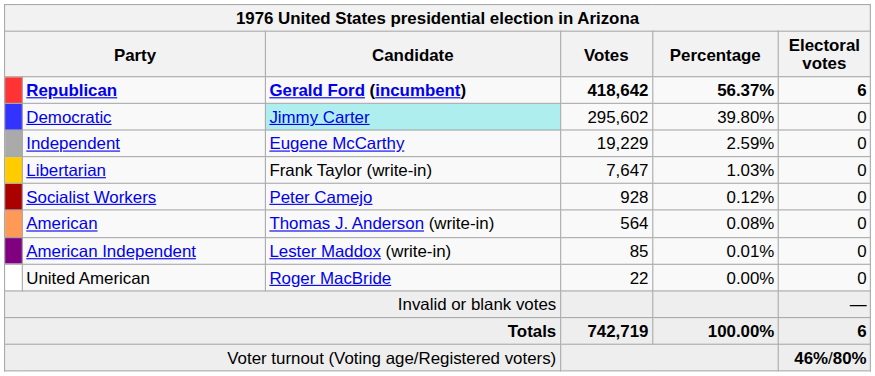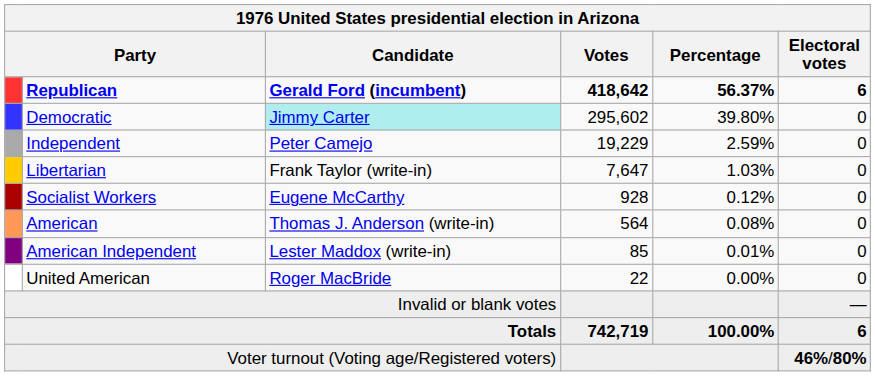 <table class="wikitable" style="font-size: 95%;">
 <tr>
 <th colspan="6">1976 United States presidential election in Arizona</th>
 </tr>
 <tr>
 <th colspan="2" style="width: 15em">Party</th>
 <th style="width: 17em">Candidate</th>
 <th style="width: 5em">Votes</th>
 <th style="width: 7em">Percentage</th>
 <th style="width: 5em">Electoral votes</th>
 </tr>
 <tr>
 <th style="background-color:#FF3333; width: 3px"></th>
 <td style="width: 130px"><strong><a href='#'>Republican</a></strong></td>
 <td><strong><a href='#'>Gerald Ford</a> (<a href='#'>incumbent</a>)</strong></td>
 <td align="right"><strong>418,642</strong></td>
 <td align="right"><strong>56.37%</strong></td>
 <td align="right"><strong>6</strong></td>
 </tr>
 <tr>
 <th style="background-color:#3333FF; width: 3px"></th>
 <td style="width: 130px"><a href='#'>Democratic</a></td>
 <td style="background: paleturquoise;"><a href='#'>Jimmy Carter</a></td>
 <td align="right">295,602</td>
 <td align="right">39.80%</td>
 <td align="right">0</td>
 </tr>
 <tr>
 <th style="background-color:#AAAAAA; width: 3px"></th>
 <td style="width: 130px"><a href='#'>Independent</a></td>
-<td><a href='#'>Eugene McCarthy</a></td>
+<td><a href='#'>Peter Camejo</a></td>
 <td align="right">19,229</td>
 <td align="right">2.59%</td>
 <td align="right">0</td>
 </tr>
 <tr>
 <th style="background:#fc0; width:3px;"></th>
 <td style="width: 130px"><a href='#'>Libertarian</a></td>
 <td>Frank Taylor (write-in)</td>
 <td style="text-align:right;">7,647</td>
 <td style="text-align:right;">1.03%</td>
 <td style="text-align:right;">0</td>
 </tr>
 <tr>
 <th style="background-color:#AA0000; width: 3px"></th>
 <td style="width: 130px"><a href='#'>Socialist Workers</a></td>
-<td><a href='#'>Peter Camejo</a></td>
+<td><a href='#'>Eugene McCarthy</a></td>
 <td style="text-align:right;">928</td>
 <td style="text-align:right;">0.12%</td>
 <td style="text-align:right;">0</td>
 </tr>
 <tr>
 <th style="background-color:#FF9955; width: 3px"></th>
 <td style="width: 130px"><a href='#'>American</a></td>
 <td><a href='#'>Thomas J. Anderson</a> (write-in)</td>
 <td style="text-align:right;">564</td>
 <td style="text-align:right;">0.08%</td>
 <td style="text-align:right;">0</td>
 </tr>
 <tr>
 <th style="background-color:#800080; width: 3px"></th>
 <td style="width: 130px"><a href='#'>American Independent</a></td>
 <td><a href='#'>Lester Maddox</a> (write-in)</td>
 <td style="text-align:right;">85</td>
 <td style="text-align:right;">0.01%</td>
 <td style="text-align:right;">0</td>
 </tr>
 <tr>
 <th style="background-color:#FFFFFF; width: 3px"></th>
 <td style="width: 130px">United American</td>
 <td><a href='#'>Roger MacBride</a></td>
 <td style="text-align:right;">22</td>
 <td style="text-align:right;">0.00%</td>
 <td style="text-align:right;">0</td>
 </tr>
 <tr bgcolor="#EEEEEE">
 <td colspan="3" align="right">Invalid or blank votes</td>
 <td align="right"></td>
 <td align="right"></td>
 <td align="right">—</td>
 </tr>
 <tr bgcolor="#EEEEEE">
 <td colspan="3" align="right"><strong>Totals</strong></td>
 <td align="right"><strong>742,719</strong></td>
 <td align="right"><strong>100.00%</strong></td>
 <td align="right"><strong>6</strong></td>
 </tr>
 <tr bgcolor="#EEEEEE">
 <td colspan="3" align="right">Voter turnout (Voting age/Registered voters)</td>
 <td colspan="2" align="right"></td>
 <td align="right"><strong>46%</strong>/<strong>80%</strong></td>
 </tr>
 </table>
